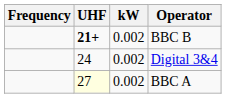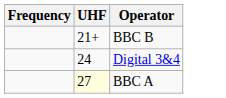 <table class="wikitable sortable">
 <tr>
 <th>Frequency</th>
 <th>UHF</th>
-<th>kW</th>
 <th>Operator</th>
 </tr>
 <tr>
 <td></td>
-<td><strong>21+</strong></td>
-<td>0.002</td>
+<td>21+</td>
 <td>BBC B</td>
 </tr>
 <tr>
 <td></td>
 <td>24</td>
-<td>0.002</td>
 <td><a href='#'>Digital 3&4</a></td>
 </tr>
 <tr>
 <td></td>
 <td style="background: lightyellow;">27</td>
-<td>0.002</td>
 <td>BBC A</td>
 </tr>
 </table>
